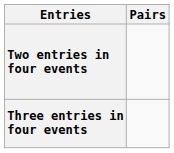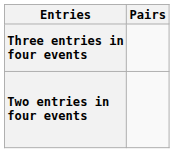 <table class="wikitable unsortable" style="text-align:left">
 <tr>
 <th scope="col">Entries</th>
 <th scope="col">Pairs</th>
 </tr>
 <tr>
+<th scope="row" style="text-align:left">Three entries in<br>four events</th>
+<td><br><br><br></td>
+</tr>
+<tr>
 <th scope="row" style="text-align:left">Two entries in<br>four events</th>
 <td><br><br><br><br><br></td>
 </tr>
-<tr>
-<th scope="row" style="text-align:left">Three entries in<br>four events</th>
-<td><br><br><br></td>
-</tr>
 </table>
